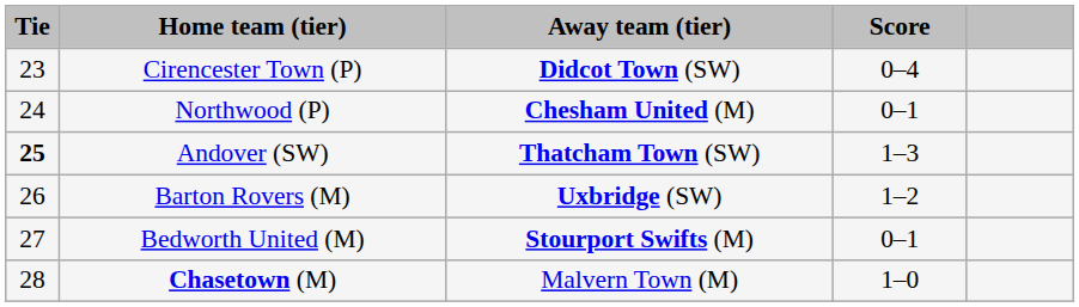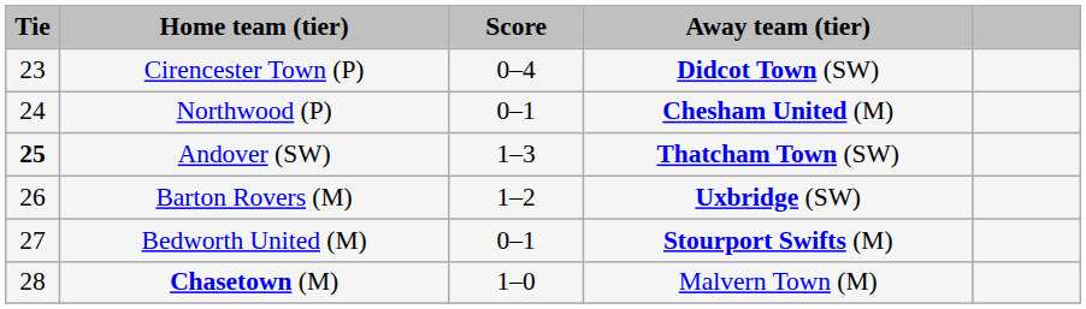 <table class="wikitable" style="width: 600px; background:WhiteSmoke; text-align:center; font-size:90%">
 <tr>
 <td scope="col" style="width:  5.00%; background:silver;"><strong>Tie</strong></td>
 <td scope="col" style="width: 36.25%; background:silver;"><strong>Home team (tier)</strong></td>
+<td scope="col" style="width: 12.50%; background:silver;"><strong>Score</strong></td>
 <td scope="col" style="width: 36.25%; background:silver;"><strong>Away team (tier)</strong></td>
-<td scope="col" style="width: 12.50%; background:silver;"><strong>Score</strong></td>
 <td scope="col" style="width: 10.00%; background:silver;"><strong></strong></td>
 </tr>
 <tr>
 <td>23</td>
 <td><a href='#'>Cirencester Town</a> (P)</td>
+<td>0–4</td>
 <td><strong><a href='#'>Didcot Town</a></strong> (SW)</td>
-<td>0–4</td>
 <td></td>
 </tr>
 <tr>
 <td>24</td>
 <td><a href='#'>Northwood</a> (P)</td>
+<td>0–1</td>
 <td><strong><a href='#'>Chesham United</a></strong> (M)</td>
-<td>0–1</td>
 <td></td>
 </tr>
 <tr>
 <td><strong>25</strong></td>
 <td><a href='#'>Andover</a> (SW)</td>
+<td>1–3</td>
 <td><strong><a href='#'>Thatcham Town</a></strong> (SW)</td>
-<td>1–3</td>
 <td></td>
 </tr>
 <tr>
 <td>26</td>
 <td><a href='#'>Barton Rovers</a> (M)</td>
+<td>1–2</td>
 <td><strong><a href='#'>Uxbridge</a></strong> (SW)</td>
-<td>1–2</td>
 <td></td>
 </tr>
 <tr>
 <td>27</td>
 <td><a href='#'>Bedworth United</a> (M)</td>
+<td>0–1</td>
 <td><strong><a href='#'>Stourport Swifts</a></strong> (M)</td>
-<td>0–1</td>
 <td></td>
 </tr>
 <tr>
 <td>28</td>
 <td><strong><a href='#'>Chasetown</a></strong> (M)</td>
+<td>1–0</td>
 <td><a href='#'>Malvern Town</a> (M)</td>
-<td>1–0</td>
 <td></td>
 </tr>
 </table>
